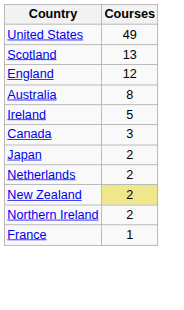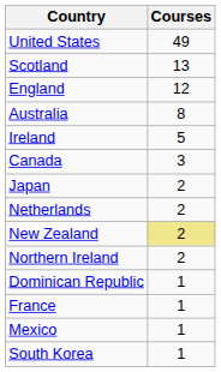 <table class="wikitable">
 <tr>
 <th>Country</th>
 <th>Courses</th>
 </tr>
 <tr>
 <td><a href='#'>United States</a></td>
 <td align=center>49</td>
 </tr>
 <tr>
 <td><a href='#'>Scotland</a></td>
 <td align=center>13</td>
 </tr>
 <tr>
 <td><a href='#'>England</a></td>
 <td align=center>12</td>
 </tr>
 <tr>
 <td><a href='#'>Australia</a></td>
 <td align=center>8</td>
 </tr>
 <tr>
 <td><a href='#'>Ireland</a></td>
 <td align=center>5</td>
 </tr>
 <tr>
 <td><a href='#'>Canada</a></td>
 <td align=center>3</td>
 </tr>
 <tr>
 <td><a href='#'>Japan</a></td>
 <td align=center>2</td>
 </tr>
 <tr>
 <td><a href='#'>Netherlands</a></td>
 <td align=center>2</td>
 </tr>
 <tr>
 <td><a href='#'>New Zealand</a></td>
 <td align=center style="background: khaki;">2</td>
 </tr>
 <tr>
 <td><a href='#'>Northern Ireland</a></td>
 <td align=center>2</td>
 </tr>
 <tr>
+<td><a href='#'>Dominican Republic</a></td>
+<td align=center>1</td>
+</tr>
+<tr>
 <td><a href='#'>France</a></td>
 <td align=center>1</td>
 </tr>
+<tr>
+<td><a href='#'>Mexico</a></td>
+<td align=center>1</td>
+</tr>
+<tr>
+<td><a href='#'>South Korea</a></td>
+<td align=center>1</td>
+</tr>
 </table>
